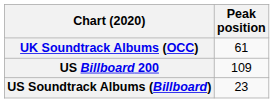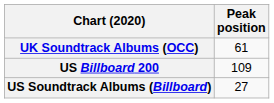 <table class="wikitable plainrowheaders" style="text-align:center">
 <tr>
 <th scope="col">Chart (2020)</th>
 <th scope="col">Peak<br>position</th>
 </tr>
 <tr>
 <th scope="row"><a href='#'>UK Soundtrack Albums</a> (<a href='#'>OCC</a>)</th>
 <td>61</td>
 </tr>
 <tr>
 <th scope="row">US <a href='#'><em>Billboard</em> 200</a></th>
 <td>109</td>
 </tr>
 <tr>
 <th scope="row">US Soundtrack Albums (<a href='#'><em>Billboard</em></a>)</th>
-<td>23</td>
+<td>27</td>
 </tr>
 </table>
